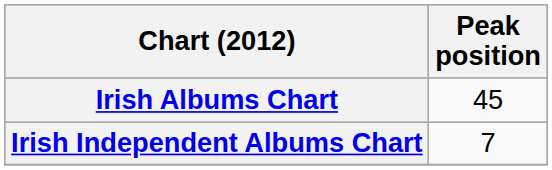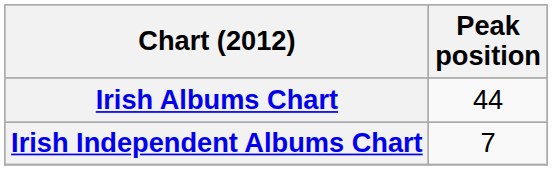 <table class="wikitable sortable plainrowheaders" style="text-align:left;">
 <tr>
 <th scope="col">Chart (2012)</th>
 <th scope="col">Peak<br>position</th>
 </tr>
 <tr>
 <th scope="row"><a href='#'>Irish Albums Chart</a></th>
-<td style="text-align:center;">45</td>
+<td style="text-align:center;">44</td>
 </tr>
 <tr>
 <th scope="row"><a href='#'>Irish Independent Albums Chart</a></th>
 <td style="text-align:center;">7</td>
 </tr>
 <tr>
 </tr>
 </table>
